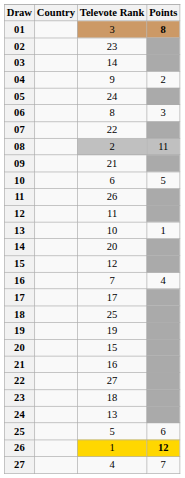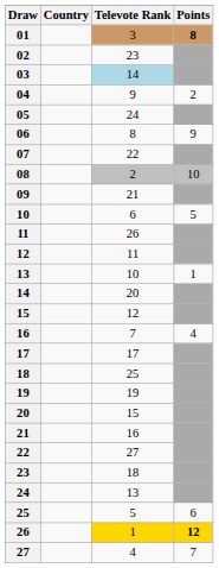 <table class="sortable wikitable collapsible plainrowheaders" style="text-align:center;">
 <tr>
 </tr>
 <tr>
 <th scope="col">Draw</th>
 <th scope="col">Country</th>
 <th scope="col">Televote Rank</th>
 <th scope="col">Points</th>
 </tr>
 <tr>
 <th scope="row" style="text-align:center;">01</th>
 <td style="text-align:left;"></td>
 <td style="background:#CC9966;">3</td>
 <td style="background:#CC9966;"><strong>8</strong></td>
 </tr>
 <tr>
 <th scope="row" style="text-align:center;">02</th>
 <td style="text-align:left;"></td>
 <td>23</td>
 <td style="background:#AAAAAA;"></td>
 </tr>
 <tr>
 <th scope="row" style="text-align:center;">03</th>
 <td style="text-align:left;"></td>
-<td>14</td>
+<td style="background: lightblue;">14</td>
 <td style="background:#AAAAAA;"></td>
 </tr>
 <tr>
 <th scope="row" style="text-align:center;">04</th>
 <td style="text-align:left;"></td>
 <td>9</td>
 <td>2</td>
 </tr>
 <tr>
 <th scope="row" style="text-align:center;">05</th>
 <td style="text-align:left;"></td>
 <td>24</td>
 <td style="background:#AAAAAA;"></td>
 </tr>
 <tr>
 <th scope="row" style="text-align:center;">06</th>
 <td style="text-align:left;"></td>
 <td>8</td>
-<td>3</td>
+<td>9</td>
 </tr>
 <tr>
 <th scope="row" style="text-align:center;">07</th>
 <td style="text-align:left;"></td>
 <td>22</td>
 <td style="background:#AAAAAA;"></td>
 </tr>
 <tr>
 <th scope="row" style="text-align:center;">08</th>
 <td style="text-align:left;"></td>
 <td style="background:silver;">2</td>
-<td style="background:silver;">11</td>
+<td style="background:silver;">10</td>
 </tr>
 <tr>
 <th scope="row" style="text-align:center;">09</th>
 <td style="text-align:left;"></td>
 <td>21</td>
 <td style="background:#AAAAAA;"></td>
 </tr>
 <tr>
 <th scope="row" style="text-align:center;">10</th>
 <td style="text-align:left;"></td>
 <td>6</td>
 <td>5</td>
 </tr>
 <tr>
 <th scope="row" style="text-align:center;">11</th>
 <td style="text-align:left;"></td>
 <td>26</td>
 <td style="background:#AAAAAA;"></td>
 </tr>
 <tr>
 <th scope="row" style="text-align:center;">12</th>
 <td style="text-align:left;"></td>
 <td>11</td>
 <td style="background:#AAAAAA;"></td>
 </tr>
 <tr>
 <th scope="row" style="text-align:center;">13</th>
 <td style="text-align:left;"></td>
 <td>10</td>
 <td>1</td>
 </tr>
 <tr>
 <th scope="row" style="text-align:center;">14</th>
 <td style="text-align:left;"></td>
 <td>20</td>
 <td style="background:#AAAAAA;"></td>
 </tr>
 <tr>
 <th scope="row" style="text-align:center;">15</th>
 <td style="text-align:left;"></td>
 <td>12</td>
 <td style="background:#AAAAAA;"></td>
 </tr>
 <tr>
 <th scope="row" style="text-align:center;">16</th>
 <td style="text-align:left;"></td>
 <td>7</td>
 <td>4</td>
 </tr>
 <tr>
 <th scope="row" style="text-align:center;">17</th>
 <td style="text-align:left;"></td>
 <td>17</td>
 <td style="background:#AAAAAA;"></td>
 </tr>
 <tr>
 <th scope="row" style="text-align:center;">18</th>
 <td style="text-align:left;"></td>
 <td>25</td>
 <td style="background:#AAAAAA;"></td>
 </tr>
 <tr>
 <th scope="row" style="text-align:center;">19</th>
 <td style="text-align:left;"></td>
 <td>19</td>
 <td style="background:#AAAAAA;"></td>
 </tr>
 <tr>
 <th scope="row" style="text-align:center;">20</th>
 <td style="text-align:left;"></td>
 <td>15</td>
 <td style="background:#AAAAAA;"></td>
 </tr>
 <tr>
 <th scope="row" style="text-align:center;">21</th>
 <td style="text-align:left;"></td>
 <td>16</td>
 <td style="background:#AAAAAA;"></td>
 </tr>
 <tr>
 <th scope="row" style="text-align:center;">22</th>
 <td style="text-align:left;"></td>
 <td>27</td>
 <td style="background:#AAAAAA;"></td>
 </tr>
 <tr>
 <th scope="row" style="text-align:center;">23</th>
 <td style="text-align:left;"></td>
 <td>18</td>
 <td style="background:#AAAAAA;"></td>
 </tr>
 <tr>
 <th scope="row" style="text-align:center;">24</th>
 <td style="text-align:left;"></td>
 <td>13</td>
 <td style="background:#AAAAAA;"></td>
 </tr>
 <tr>
 <th scope="row" style="text-align:center;">25</th>
 <td style="text-align:left;"></td>
 <td>5</td>
 <td>6</td>
 </tr>
 <tr>
 <th scope="row" style="text-align:center;">26</th>
 <td style="text-align:left;"></td>
 <td style="background:gold;">1</td>
 <td style="background:gold;"><strong>12</strong></td>
 </tr>
 <tr>
 <th scope="row" style="text-align:center;">27</th>
 <td style="text-align:left;"></td>
 <td>4</td>
 <td>7</td>
 </tr>
 </table>
